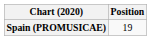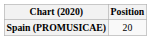 <table class="wikitable plainrowheaders" style="text-align:center">
 <tr>
 <th scope="col">Chart (2020)</th>
 <th scope="col">Position</th>
 </tr>
 <tr>
 <th scope="row">Spain (PROMUSICAE)</th>
-<td>19</td>
+<td>20</td>
 </tr>
 </table>
